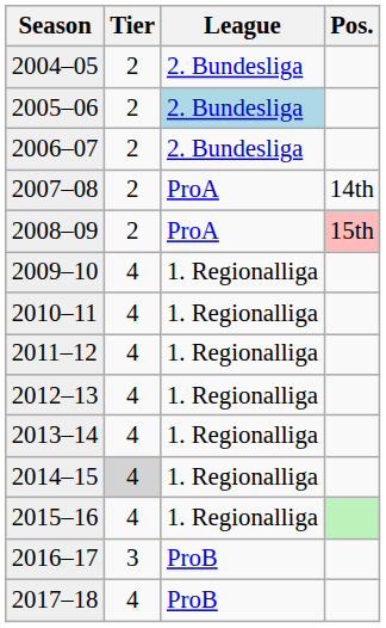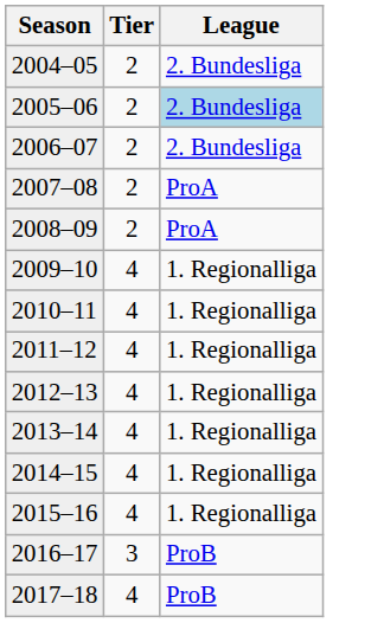 <table class="wikitable" style="font-size:85%;">
 <tr>
 <th>Season</th>
 <th>Tier</th>
 <th>League</th>
-<th>Pos.</th>
 </tr>
 <tr>
 <td style="background:#efefef;">2004–05</td>
 <td align="center">2</td>
 <td><a href='#'>2. Bundesliga</a></td>
-<td align="center"></td>
 </tr>
 <tr>
 <td style="background:#efefef;">2005–06</td>
 <td align="center">2</td>
 <td style="background: lightblue;"><a href='#'>2. Bundesliga</a></td>
-<td align="center"></td>
 </tr>
 <tr>
 <td style="background:#efefef;">2006–07</td>
 <td align="center">2</td>
 <td><a href='#'>2. Bundesliga</a></td>
-<td align="center"></td>
 </tr>
 <tr>
 <td style="background:#efefef;">2007–08</td>
 <td align="center">2</td>
 <td><a href='#'>ProA</a></td>
-<td align="center">14th</td>
 </tr>
 <tr>
 <td style="background:#efefef;">2008–09</td>
 <td align="center">2</td>
 <td><a href='#'>ProA</a></td>
-<td align="center" bgcolor=#FFBBBB>15th</td>
 </tr>
 <tr>
 <td style="background:#efefef;">2009–10</td>
 <td align="center">4</td>
 <td>1. Regionalliga</td>
-<td align="center"></td>
 </tr>
 <tr>
 <td style="background:#efefef;">2010–11</td>
 <td align="center">4</td>
 <td>1. Regionalliga</td>
-<td align="center"></td>
 </tr>
 <tr>
 <td style="background:#efefef;">2011–12</td>
 <td align="center">4</td>
 <td>1. Regionalliga</td>
-<td align="center"></td>
 </tr>
 <tr>
 <td style="background:#efefef;">2012–13</td>
 <td align="center">4</td>
 <td>1. Regionalliga</td>
-<td align="center"></td>
 </tr>
 <tr>
 <td style="background:#efefef;">2013–14</td>
 <td align="center">4</td>
 <td>1. Regionalliga</td>
-<td align="center"></td>
 </tr>
 <tr>
 <td style="background:#efefef;">2014–15</td>
-<td align="center" style="background: lightgrey;">4</td>
+<td align="center">4</td>
 <td>1. Regionalliga</td>
-<td align="center"></td>
 </tr>
 <tr>
 <td style="background:#efefef;">2015–16</td>
 <td align="center">4</td>
 <td>1. Regionalliga</td>
-<td bgcolor=#BBF3BB align="center"></td>
 </tr>
 <tr>
 <td style="background:#efefef;">2016–17</td>
 <td align="center">3</td>
 <td><a href='#'>ProB</a></td>
-<td align="center"></td>
 </tr>
 <tr>
 <td style="background:#efefef;">2017–18</td>
 <td align="center">4</td>
 <td><a href='#'>ProB</a></td>
-<td align="center"></td>
 </tr>
 </table>
